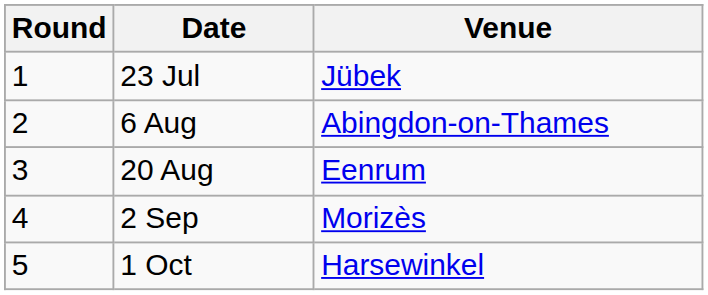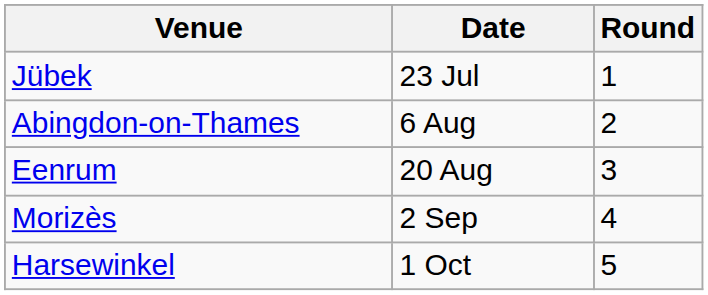 <table class="wikitable" style="font-size: 100%">
 <tr>
+<th width=200>Venue</th>
+<th width=100>Date</th>
 <th width=30>Round</th>
-<th width=100>Date</th>
-<th width=200>Venue</th>
 </tr>
 <tr>
+<td> <a href='#'>Jübek</a></td>
+<td>23 Jul</td>
 <td>1</td>
-<td>23 Jul</td>
-<td> <a href='#'>Jübek</a></td>
 </tr>
 <tr>
+<td> <a href='#'>Abingdon-on-Thames</a></td>
+<td>6 Aug</td>
 <td>2</td>
-<td>6 Aug</td>
-<td> <a href='#'>Abingdon-on-Thames</a></td>
 </tr>
 <tr>
+<td> <a href='#'>Eenrum</a></td>
+<td>20 Aug</td>
 <td>3</td>
-<td>20 Aug</td>
-<td> <a href='#'>Eenrum</a></td>
 </tr>
 <tr>
+<td> <a href='#'>Morizès</a></td>
+<td>2 Sep</td>
 <td>4</td>
-<td>2 Sep</td>
-<td> <a href='#'>Morizès</a></td>
 </tr>
 <tr>
+<td> <a href='#'>Harsewinkel</a></td>
+<td>1 Oct</td>
 <td>5</td>
-<td>1 Oct</td>
-<td> <a href='#'>Harsewinkel</a></td>
 </tr>
 </table>
